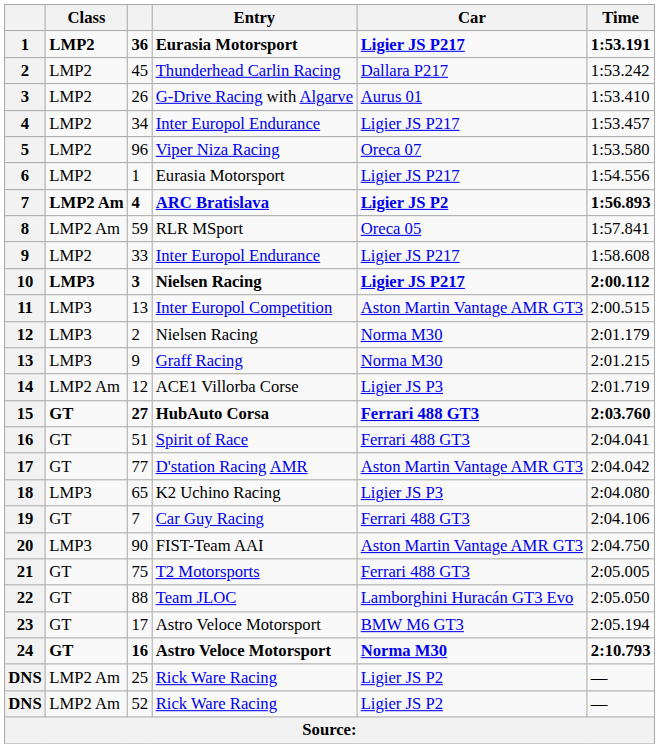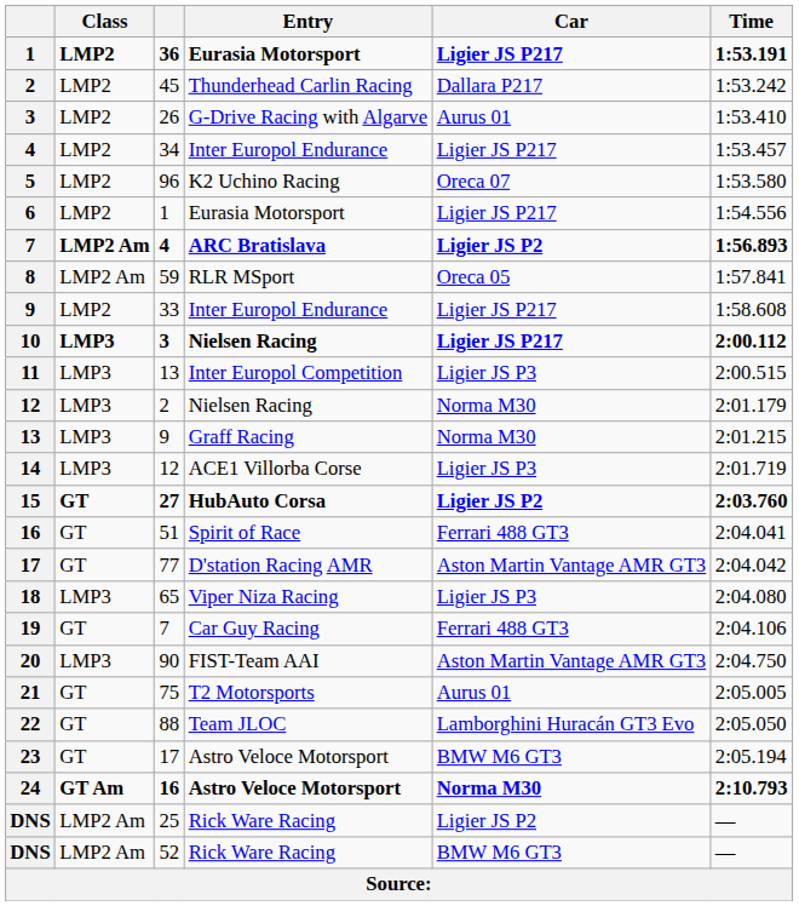 <table class="wikitable sortable">
 <tr>
 <th></th>
 <th>Class</th>
 <th></th>
 <th>Entry</th>
 <th>Car</th>
 <th>Time</th>
 </tr>
 <tr>
 <th>1</th>
 <td><strong>LMP2</strong></td>
 <td><strong>36</strong></td>
 <td><strong> Eurasia Motorsport</strong></td>
 <td><strong><a href='#'>Ligier JS P217</a></strong></td>
 <td><strong>1:53.191</strong></td>
 </tr>
 <tr>
 <th>2</th>
 <td>LMP2</td>
 <td>45</td>
 <td> <a href='#'>Thunderhead Carlin Racing</a></td>
 <td><a href='#'>Dallara P217</a></td>
 <td>1:53.242</td>
 </tr>
 <tr>
 <th>3</th>
 <td>LMP2</td>
 <td>26</td>
 <td> <a href='#'>G-Drive Racing</a> with <a href='#'>Algarve</a></td>
 <td><a href='#'>Aurus 01</a></td>
 <td>1:53.410</td>
 </tr>
 <tr>
 <th>4</th>
 <td>LMP2</td>
 <td>34</td>
 <td> <a href='#'>Inter Europol Endurance</a></td>
 <td><a href='#'>Ligier JS P217</a></td>
 <td>1:53.457</td>
 </tr>
 <tr>
 <th>5</th>
 <td>LMP2</td>
 <td>96</td>
-<td> <a href='#'>Viper Niza Racing</a></td>
+<td> K2 Uchino Racing</td>
 <td><a href='#'>Oreca 07</a></td>
 <td>1:53.580</td>
 </tr>
 <tr>
 <th>6</th>
 <td>LMP2</td>
 <td>1</td>
 <td> Eurasia Motorsport</td>
 <td><a href='#'>Ligier JS P217</a></td>
 <td>1:54.556</td>
 </tr>
 <tr>
 <th>7</th>
 <td><strong>LMP2 Am</strong></td>
 <td><strong>4</strong></td>
 <td><strong> <a href='#'>ARC Bratislava</a></strong></td>
 <td><strong><a href='#'>Ligier JS P2</a></strong></td>
 <td><strong>1:56.893</strong></td>
 </tr>
 <tr>
 <th>8</th>
 <td>LMP2 Am</td>
 <td>59</td>
 <td> RLR MSport</td>
 <td><a href='#'>Oreca 05</a></td>
 <td>1:57.841</td>
 </tr>
 <tr>
 <th>9</th>
 <td>LMP2</td>
 <td>33</td>
 <td> <a href='#'>Inter Europol Endurance</a></td>
 <td><a href='#'>Ligier JS P217</a></td>
 <td>1:58.608</td>
 </tr>
 <tr>
 <th>10</th>
 <td><strong>LMP3</strong></td>
 <td><strong>3</strong></td>
 <td><strong> Nielsen Racing</strong></td>
 <td><strong><a href='#'>Ligier JS P217</a></strong></td>
 <td><strong>2:00.112</strong></td>
 </tr>
 <tr>
 <th>11</th>
 <td>LMP3</td>
 <td>13</td>
 <td> <a href='#'>Inter Europol Competition</a></td>
-<td><a href='#'>Aston Martin Vantage AMR GT3</a></td>
+<td><a href='#'>Ligier JS P3</a></td>
 <td>2:00.515</td>
 </tr>
 <tr>
 <th>12</th>
 <td>LMP3</td>
 <td>2</td>
 <td> Nielsen Racing</td>
 <td><a href='#'>Norma M30</a></td>
 <td>2:01.179</td>
 </tr>
 <tr>
 <th>13</th>
 <td>LMP3</td>
 <td>9</td>
 <td> <a href='#'>Graff Racing</a></td>
 <td><a href='#'>Norma M30</a></td>
 <td>2:01.215</td>
 </tr>
 <tr>
 <th>14</th>
-<td>LMP2 Am</td>
+<td>LMP3</td>
 <td>12</td>
 <td> ACE1 Villorba Corse</td>
 <td><a href='#'>Ligier JS P3</a></td>
 <td>2:01.719</td>
 </tr>
 <tr>
 <th>15</th>
 <td><strong>GT</strong></td>
 <td><strong>27</strong></td>
 <td><strong> HubAuto Corsa</strong></td>
-<td><a href='#'><strong>Ferrari 488 GT3</strong></a></td>
+<td><strong><a href='#'>Ligier JS P2</a></strong></td>
 <td><strong>2:03.760</strong></td>
 </tr>
 <tr>
 <th>16</th>
 <td>GT</td>
 <td>51</td>
 <td> <a href='#'>Spirit of Race</a></td>
 <td><a href='#'>Ferrari 488 GT3</a></td>
 <td>2:04.041</td>
 </tr>
 <tr>
 <th>17</th>
 <td>GT</td>
 <td>77</td>
 <td> <a href='#'>D'station Racing</a> <a href='#'>AMR</a></td>
 <td><a href='#'>Aston Martin Vantage AMR GT3</a></td>
 <td>2:04.042</td>
 </tr>
 <tr>
 <th>18</th>
 <td>LMP3</td>
 <td>65</td>
-<td> K2 Uchino Racing</td>
+<td> <a href='#'>Viper Niza Racing</a></td>
 <td><a href='#'>Ligier JS P3</a></td>
 <td>2:04.080</td>
 </tr>
 <tr>
 <th>19</th>
 <td>GT</td>
 <td>7</td>
 <td> <a href='#'>Car Guy Racing</a></td>
 <td><a href='#'>Ferrari 488 GT3</a></td>
 <td>2:04.106</td>
 </tr>
 <tr>
 <th>20</th>
 <td>LMP3</td>
 <td>90</td>
 <td> FIST-Team AAI</td>
 <td><a href='#'>Aston Martin Vantage AMR GT3</a></td>
 <td>2:04.750</td>
 </tr>
 <tr>
 <th>21</th>
 <td>GT</td>
 <td>75</td>
 <td> <a href='#'>T2 Motorsports</a></td>
-<td><a href='#'>Ferrari 488 GT3</a></td>
+<td><a href='#'>Aurus 01</a></td>
 <td>2:05.005</td>
 </tr>
 <tr>
 <th>22</th>
 <td>GT</td>
 <td>88</td>
 <td> <a href='#'>Team JLOC</a></td>
 <td><a href='#'>Lamborghini Huracán GT3 Evo</a></td>
 <td>2:05.050</td>
 </tr>
 <tr>
 <th>23</th>
 <td>GT</td>
 <td>17</td>
 <td> Astro Veloce Motorsport</td>
 <td><a href='#'>BMW M6 GT3</a></td>
 <td>2:05.194</td>
 </tr>
 <tr>
 <th>24</th>
-<td><strong>GT</strong></td>
+<td><strong>GT Am</strong></td>
 <td><strong>16</strong></td>
 <td><strong> Astro Veloce Motorsport</strong></td>
 <td><strong><a href='#'>Norma M30</a></strong></td>
 <td><strong>2:10.793</strong></td>
 </tr>
 <tr>
 <th>DNS</th>
 <td>LMP2 Am</td>
 <td>25</td>
 <td> <a href='#'>Rick Ware Racing</a></td>
 <td><a href='#'>Ligier JS P2</a></td>
 <td>—</td>
 </tr>
 <tr>
 <th>DNS</th>
 <td>LMP2 Am</td>
 <td>52</td>
 <td> <a href='#'>Rick Ware Racing</a></td>
-<td><a href='#'>Ligier JS P2</a></td>
+<td><a href='#'>BMW M6 GT3</a></td>
 <td>—</td>
 </tr>
 <tr>
 <th colspan="6">Source:</th>
 </tr>
 </table>
